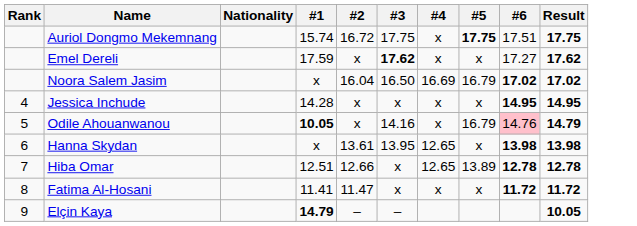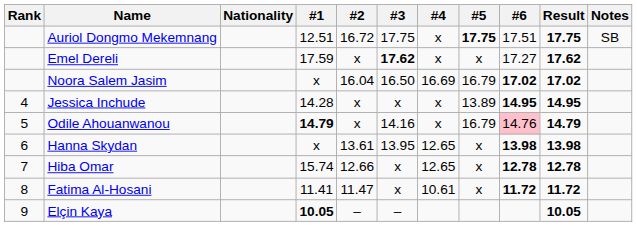 <table class="wikitable sortable" style="text-align:center;font-size:95%">
 <tr>
 <th>Rank</th>
 <th>Name</th>
 <th>Nationality</th>
 <th>#1</th>
 <th>#2</th>
 <th>#3</th>
 <th>#4</th>
 <th>#5</th>
 <th>#6</th>
 <th>Result</th>
+<th>Notes</th>
 </tr>
 <tr>
 <td></td>
 <td align=left><a href='#'>Auriol Dongmo Mekemnang</a></td>
 <td align=left></td>
-<td>15.74</td>
+<td>12.51</td>
 <td>16.72</td>
 <td>17.75</td>
 <td>x</td>
 <td><strong>17.75</strong></td>
 <td>17.51</td>
 <td><strong>17.75</strong></td>
+<td>SB</td>
 </tr>
 <tr>
 <td></td>
 <td align=left><a href='#'>Emel Dereli</a></td>
 <td align=left></td>
 <td>17.59</td>
 <td>x</td>
 <td><strong>17.62</strong></td>
 <td>x</td>
 <td>x</td>
 <td>17.27</td>
 <td><strong>17.62</strong></td>
+<td></td>
 </tr>
 <tr>
 <td></td>
 <td align=left><a href='#'>Noora Salem Jasim</a></td>
 <td align=left></td>
 <td>x</td>
 <td>16.04</td>
 <td>16.50</td>
 <td>16.69</td>
 <td>16.79</td>
 <td><strong>17.02</strong></td>
 <td><strong>17.02</strong></td>
+<td></td>
 </tr>
 <tr>
 <td>4</td>
 <td align=left><a href='#'>Jessica Inchude</a></td>
 <td align=left></td>
 <td>14.28</td>
 <td>x</td>
 <td>x</td>
 <td>x</td>
-<td>x</td>
+<td>13.89</td>
 <td><strong>14.95</strong></td>
 <td><strong>14.95</strong></td>
+<td></td>
 </tr>
 <tr>
 <td>5</td>
 <td align=left><a href='#'>Odile Ahouanwanou</a></td>
 <td align=left></td>
-<td><strong>10.05</strong></td>
+<td><strong>14.79</strong></td>
 <td>x</td>
 <td>14.16</td>
 <td>x</td>
 <td>16.79</td>
 <td style="background: pink;">14.76</td>
 <td><strong>14.79</strong></td>
+<td></td>
 </tr>
 <tr>
 <td>6</td>
 <td align=left><a href='#'>Hanna Skydan</a></td>
 <td align=left></td>
 <td>x</td>
 <td>13.61</td>
 <td>13.95</td>
 <td>12.65</td>
 <td>x</td>
 <td><strong>13.98</strong></td>
 <td><strong>13.98</strong></td>
+<td></td>
 </tr>
 <tr>
 <td>7</td>
 <td align=left><a href='#'>Hiba Omar</a></td>
 <td align=left></td>
-<td>12.51</td>
+<td>15.74</td>
 <td>12.66</td>
 <td>x</td>
 <td>12.65</td>
-<td>13.89</td>
+<td>x</td>
 <td><strong>12.78</strong></td>
 <td><strong>12.78</strong></td>
+<td></td>
 </tr>
 <tr>
 <td>8</td>
 <td align=left><a href='#'>Fatima Al-Hosani</a></td>
 <td align=left></td>
 <td>11.41</td>
 <td>11.47</td>
 <td>x</td>
-<td>x</td>
+<td>10.61</td>
 <td>x</td>
 <td><strong>11.72</strong></td>
 <td><strong>11.72</strong></td>
+<td></td>
 </tr>
 <tr>
 <td>9</td>
 <td align=left><a href='#'>Elçin Kaya</a></td>
 <td align=left></td>
-<td><strong>14.79</strong></td>
+<td><strong>10.05</strong></td>
 <td>–</td>
 <td>–</td>
 <td></td>
 <td></td>
 <td></td>
 <td><strong>10.05</strong></td>
+<td></td>
 </tr>
 </table>
